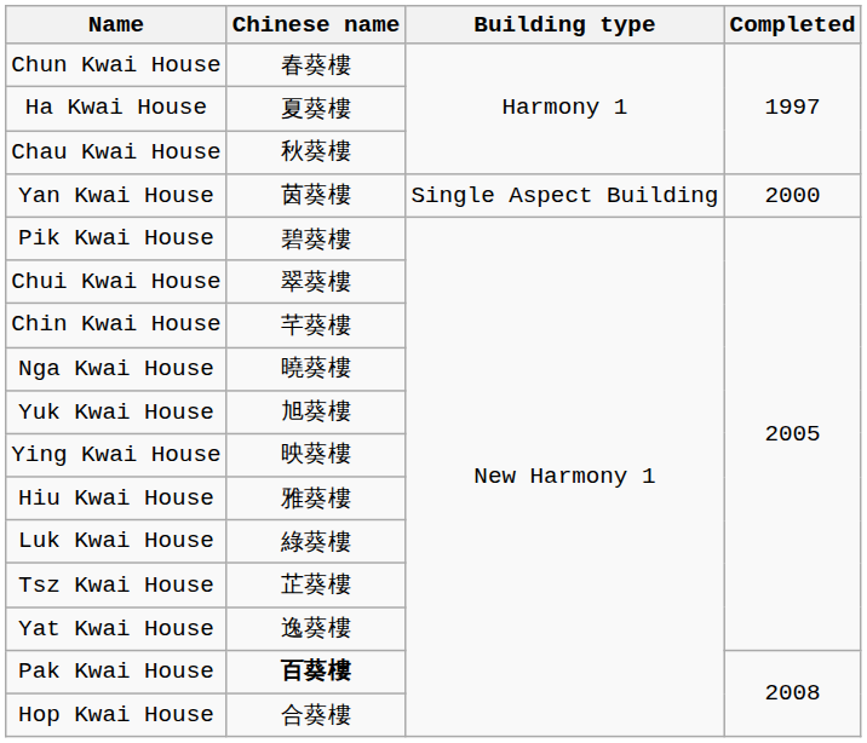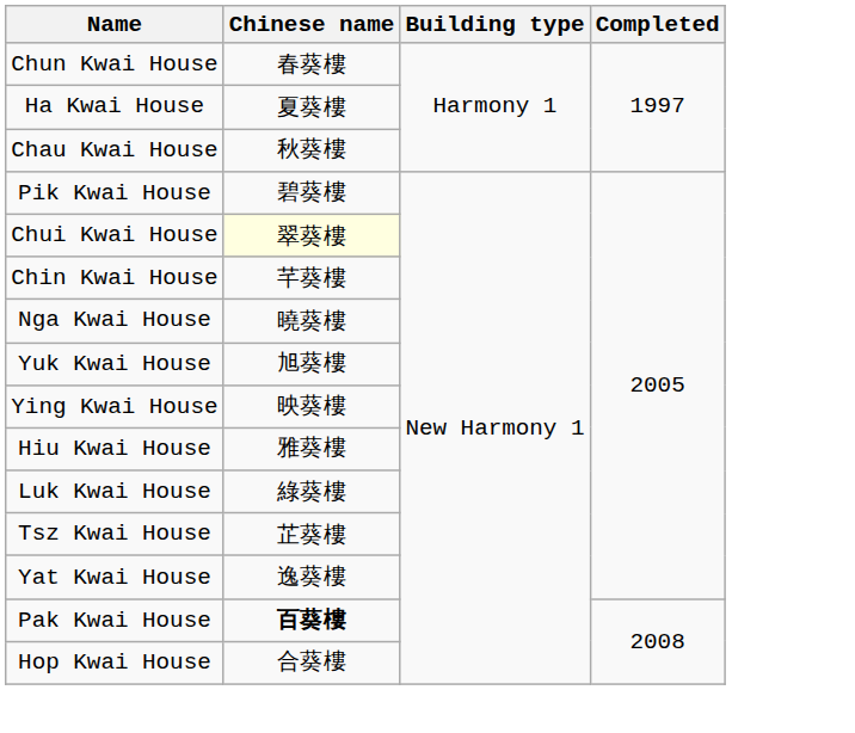 <table class="wikitable" style="text-align: center">
 <tr>
 <th>Name</th>
 <th>Chinese name</th>
 <th>Building type</th>
 <th>Completed</th>
 </tr>
 <tr>
 <td>Chun Kwai House</td>
 <td>春葵樓</td>
 <td rowspan="3">Harmony 1</td>
 <td rowspan="3">1997</td>
 </tr>
 <tr>
 <td>Ha Kwai House</td>
 <td>夏葵樓</td>
 </tr>
 <tr>
 <td>Chau Kwai House</td>
 <td>秋葵樓</td>
 </tr>
 <tr>
-<td>Yan Kwai House</td>
-<td>茵葵樓</td>
-<td>Single Aspect Building</td>
-<td>2000</td>
-</tr>
-<tr>
 <td>Pik Kwai House</td>
 <td>碧葵樓</td>
 <td rowspan="12">New Harmony 1</td>
 <td rowspan="10">2005</td>
 </tr>
 <tr>
 <td>Chui Kwai House</td>
-<td>翠葵樓</td>
+<td style="background: lightyellow;">翠葵樓</td>
 </tr>
 <tr>
 <td>Chin Kwai House</td>
 <td>芊葵樓</td>
 </tr>
 <tr>
 <td>Nga Kwai House</td>
 <td>曉葵樓</td>
 </tr>
 <tr>
 <td>Yuk Kwai House</td>
 <td>旭葵樓</td>
 </tr>
 <tr>
 <td>Ying Kwai House</td>
 <td>映葵樓</td>
 </tr>
 <tr>
 <td>Hiu Kwai House</td>
 <td>雅葵樓</td>
 </tr>
 <tr>
 <td>Luk Kwai House</td>
 <td>綠葵樓</td>
 </tr>
 <tr>
 <td>Tsz Kwai House</td>
 <td>芷葵樓</td>
 </tr>
 <tr>
 <td>Yat Kwai House</td>
 <td>逸葵樓</td>
 </tr>
 <tr>
 <td>Pak Kwai House</td>
 <td><strong>百葵樓</strong></td>
 <td rowspan="2">2008</td>
 </tr>
 <tr>
 <td>Hop Kwai House</td>
 <td>合葵樓</td>
 </tr>
 </table>
